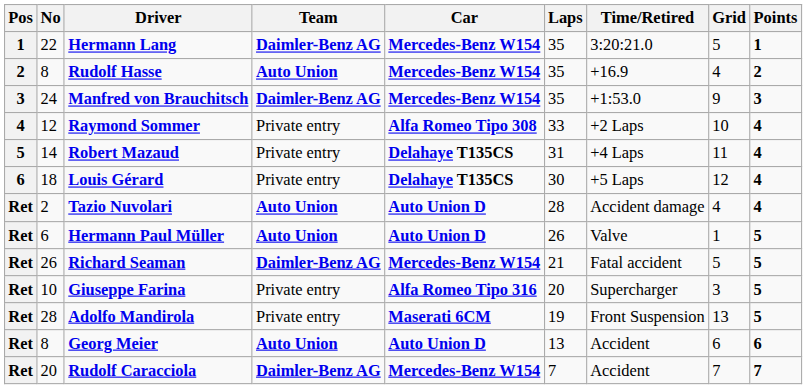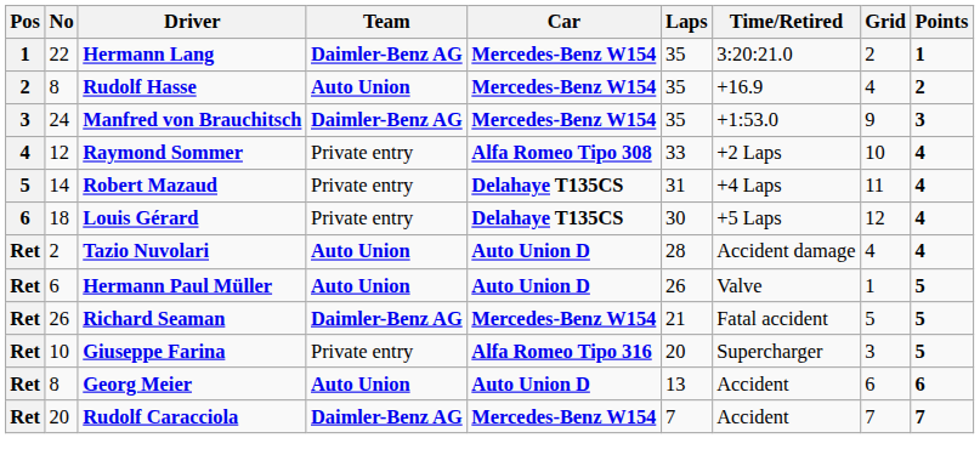 <table class="wikitable" style="font-size: 95%;">
 <tr>
 <th>Pos</th>
 <th>No</th>
 <th>Driver</th>
 <th>Team</th>
 <th>Car</th>
 <th>Laps</th>
 <th>Time/Retired</th>
 <th>Grid</th>
 <th>Points</th>
 </tr>
 <tr>
 <th>1</th>
 <td>22</td>
 <td> <strong><a href='#'>Hermann Lang</a></strong></td>
 <td><strong><a href='#'>Daimler-Benz AG</a></strong></td>
 <td><strong><a href='#'>Mercedes-Benz W154</a></strong></td>
 <td>35</td>
 <td>3:20:21.0</td>
-<td>5</td>
+<td>2</td>
 <td><strong>1</strong></td>
 </tr>
 <tr>
 <th>2</th>
 <td>8</td>
 <td> <strong><a href='#'>Rudolf Hasse</a></strong></td>
 <td><strong><a href='#'>Auto Union</a></strong></td>
 <td><strong><a href='#'>Mercedes-Benz W154</a></strong></td>
 <td>35</td>
 <td>+16.9</td>
 <td>4</td>
 <td><strong>2</strong></td>
 </tr>
 <tr>
 <th>3</th>
 <td>24</td>
 <td> <strong><a href='#'>Manfred von Brauchitsch</a></strong></td>
 <td><strong><a href='#'>Daimler-Benz AG</a></strong></td>
 <td><strong><a href='#'>Mercedes-Benz W154</a></strong></td>
 <td>35</td>
 <td>+1:53.0</td>
 <td>9</td>
 <td><strong>3</strong></td>
 </tr>
 <tr>
 <th>4</th>
 <td>12</td>
 <td> <strong><a href='#'>Raymond Sommer</a></strong></td>
 <td>Private entry</td>
 <td><strong><a href='#'>Alfa Romeo Tipo 308</a></strong></td>
 <td>33</td>
 <td>+2 Laps</td>
 <td>10</td>
 <td><strong>4</strong></td>
 </tr>
 <tr>
 <th>5</th>
 <td>14</td>
 <td> <strong><a href='#'>Robert Mazaud</a></strong></td>
 <td>Private entry</td>
 <td><strong><a href='#'>Delahaye</a> T135CS</strong></td>
 <td>31</td>
 <td>+4 Laps</td>
 <td>11</td>
 <td><strong>4</strong></td>
 </tr>
 <tr>
 <th>6</th>
 <td>18</td>
 <td> <strong><a href='#'>Louis Gérard</a></strong></td>
 <td>Private entry</td>
 <td><strong><a href='#'>Delahaye</a> T135CS</strong></td>
 <td>30</td>
 <td>+5 Laps</td>
 <td>12</td>
 <td><strong>4</strong></td>
 </tr>
 <tr>
 <th>Ret</th>
 <td>2</td>
 <td> <strong><a href='#'>Tazio Nuvolari</a></strong></td>
 <td><strong><a href='#'>Auto Union</a></strong></td>
 <td><strong><a href='#'>Auto Union D</a></strong></td>
 <td>28</td>
 <td>Accident damage</td>
 <td>4</td>
 <td><strong>4</strong></td>
 </tr>
 <tr>
 <th>Ret</th>
 <td>6</td>
 <td> <strong><a href='#'>Hermann Paul Müller</a></strong></td>
 <td><strong><a href='#'>Auto Union</a></strong></td>
 <td><strong><a href='#'>Auto Union D</a></strong></td>
 <td>26</td>
 <td>Valve</td>
 <td>1</td>
 <td><strong>5</strong></td>
 </tr>
 <tr>
 <th>Ret</th>
 <td>26</td>
 <td> <strong><a href='#'>Richard Seaman</a></strong></td>
 <td><strong><a href='#'>Daimler-Benz AG</a></strong></td>
 <td><strong><a href='#'>Mercedes-Benz W154</a></strong></td>
 <td>21</td>
 <td>Fatal accident</td>
 <td>5</td>
 <td><strong>5</strong></td>
 </tr>
 <tr>
 <th>Ret</th>
 <td>10</td>
 <td> <strong><a href='#'>Giuseppe Farina</a></strong></td>
 <td>Private entry</td>
 <td><strong><a href='#'>Alfa Romeo Tipo 316</a></strong></td>
 <td>20</td>
 <td>Supercharger</td>
 <td>3</td>
 <td><strong>5</strong></td>
 </tr>
 <tr>
 <th>Ret</th>
-<td>28</td>
-<td> <strong><a href='#'>Adolfo Mandirola</a></strong></td>
-<td>Private entry</td>
-<td><strong><a href='#'>Maserati 6CM</a></strong></td>
-<td>19</td>
-<td>Front Suspension</td>
-<td>13</td>
-<td><strong>5</strong></td>
-</tr>
-<tr>
-<th>Ret</th>
 <td>8</td>
 <td> <strong><a href='#'>Georg Meier</a></strong></td>
 <td><strong><a href='#'>Auto Union</a></strong></td>
 <td><strong><a href='#'>Auto Union D</a></strong></td>
 <td>13</td>
 <td>Accident</td>
 <td>6</td>
 <td><strong>6</strong></td>
 </tr>
 <tr>
 <th>Ret</th>
 <td>20</td>
 <td> <strong><a href='#'>Rudolf Caracciola</a></strong></td>
 <td><strong><a href='#'>Daimler-Benz AG</a></strong></td>
 <td><strong><a href='#'>Mercedes-Benz W154</a></strong></td>
 <td>7</td>
 <td>Accident</td>
 <td>7</td>
 <td><strong>7</strong></td>
 </tr>
 </table>
